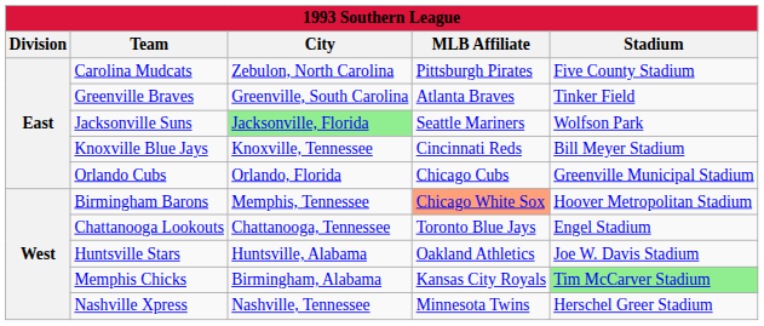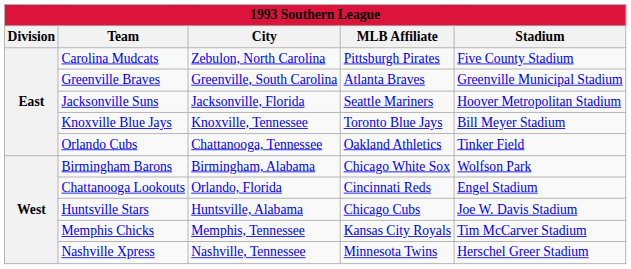 <table class="wikitable" style="width:auto">
 <tr>
 <td bgcolor="#DC143C" align="center" colspan="7"><strong><span>1993 Southern League</span></strong></td>
 </tr>
 <tr>
 <th>Division</th>
 <th>Team</th>
 <th>City</th>
 <th>MLB Affiliate</th>
 <th>Stadium</th>
 </tr>
 <tr>
 <th rowspan="5">East</th>
 <td><a href='#'>Carolina Mudcats</a></td>
 <td><a href='#'>Zebulon, North Carolina</a></td>
 <td><a href='#'>Pittsburgh Pirates</a></td>
 <td><a href='#'>Five County Stadium</a></td>
 </tr>
 <tr>
 <td><a href='#'>Greenville Braves</a></td>
 <td><a href='#'>Greenville, South Carolina</a></td>
 <td><a href='#'>Atlanta Braves</a></td>
-<td><a href='#'>Tinker Field</a></td>
+<td><a href='#'>Greenville Municipal Stadium</a></td>
 </tr>
 <tr>
 <td><a href='#'>Jacksonville Suns</a></td>
-<td style="background: lightgreen;"><a href='#'>Jacksonville, Florida</a></td>
+<td><a href='#'>Jacksonville, Florida</a></td>
 <td><a href='#'>Seattle Mariners</a></td>
-<td><a href='#'>Wolfson Park</a></td>
+<td><a href='#'>Hoover Metropolitan Stadium</a></td>
 </tr>
 <tr>
 <td><a href='#'>Knoxville Blue Jays</a></td>
 <td><a href='#'>Knoxville, Tennessee</a></td>
-<td><a href='#'>Cincinnati Reds</a></td>
+<td><a href='#'>Toronto Blue Jays</a></td>
 <td><a href='#'>Bill Meyer Stadium</a></td>
 </tr>
 <tr>
 <td><a href='#'>Orlando Cubs</a></td>
-<td><a href='#'>Orlando, Florida</a></td>
-<td><a href='#'>Chicago Cubs</a></td>
-<td><a href='#'>Greenville Municipal Stadium</a></td>
+<td><a href='#'>Chattanooga, Tennessee</a></td>
+<td><a href='#'>Oakland Athletics</a></td>
+<td><a href='#'>Tinker Field</a></td>
 </tr>
 <tr>
 <th rowspan="5">West</th>
 <td><a href='#'>Birmingham Barons</a></td>
-<td><a href='#'>Memphis, Tennessee</a></td>
-<td style="background: lightsalmon;"><a href='#'>Chicago White Sox</a></td>
-<td><a href='#'>Hoover Metropolitan Stadium</a></td>
+<td><a href='#'>Birmingham, Alabama</a></td>
+<td><a href='#'>Chicago White Sox</a></td>
+<td><a href='#'>Wolfson Park</a></td>
 </tr>
 <tr>
 <td><a href='#'>Chattanooga Lookouts</a></td>
-<td><a href='#'>Chattanooga, Tennessee</a></td>
-<td><a href='#'>Toronto Blue Jays</a></td>
+<td><a href='#'>Orlando, Florida</a></td>
+<td><a href='#'>Cincinnati Reds</a></td>
 <td><a href='#'>Engel Stadium</a></td>
 </tr>
 <tr>
 <td><a href='#'>Huntsville Stars</a></td>
 <td><a href='#'>Huntsville, Alabama</a></td>
-<td><a href='#'>Oakland Athletics</a></td>
+<td><a href='#'>Chicago Cubs</a></td>
 <td><a href='#'>Joe W. Davis Stadium</a></td>
 </tr>
 <tr>
 <td><a href='#'>Memphis Chicks</a></td>
-<td><a href='#'>Birmingham, Alabama</a></td>
+<td><a href='#'>Memphis, Tennessee</a></td>
 <td><a href='#'>Kansas City Royals</a></td>
-<td style="background: lightgreen;"><a href='#'>Tim McCarver Stadium</a></td>
+<td><a href='#'>Tim McCarver Stadium</a></td>
 </tr>
 <tr>
 <td><a href='#'>Nashville Xpress</a></td>
 <td><a href='#'>Nashville, Tennessee</a></td>
 <td><a href='#'>Minnesota Twins</a></td>
 <td><a href='#'>Herschel Greer Stadium</a></td>
 </tr>
 </table>
